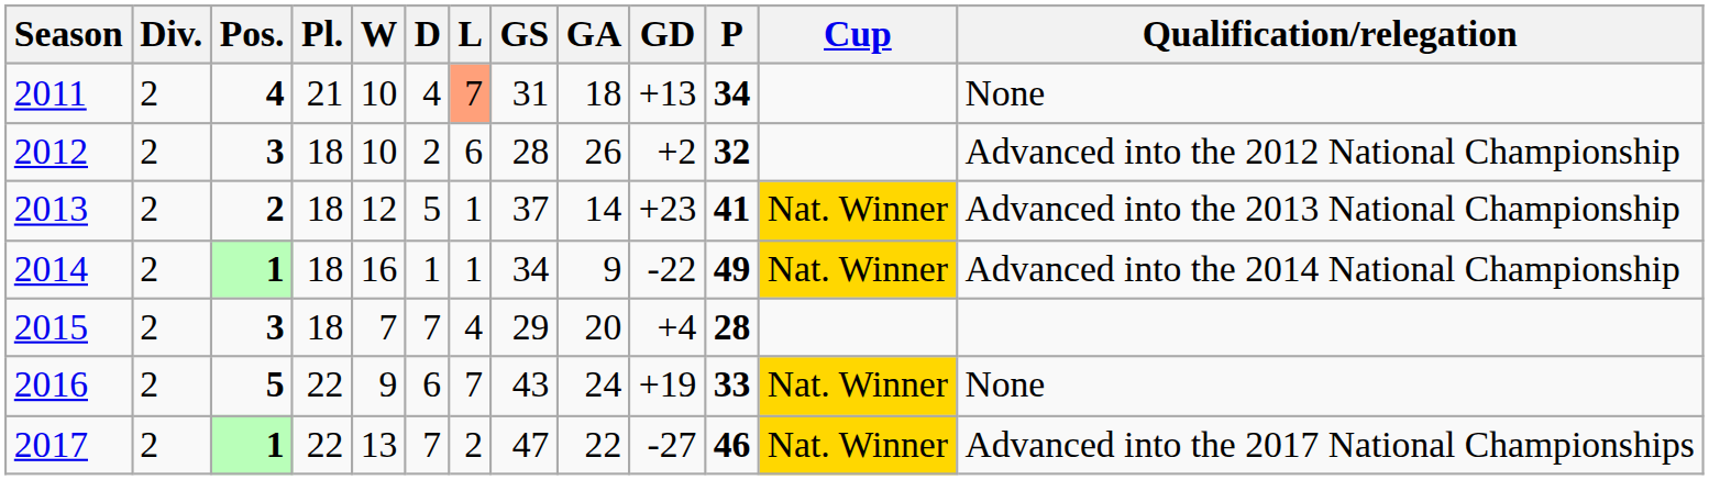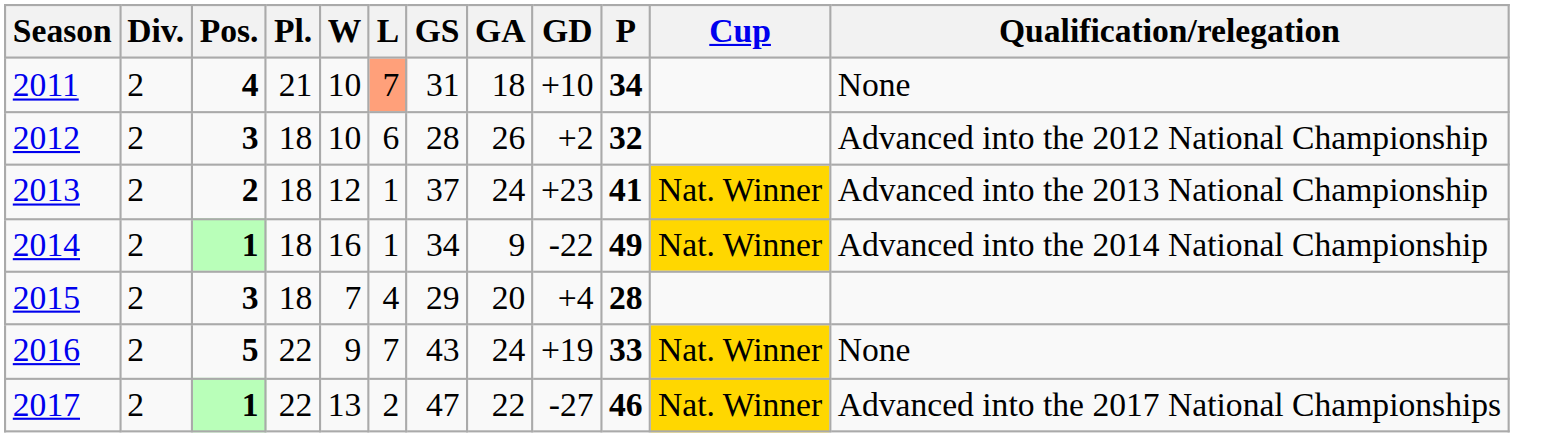 <table class="wikitable">
 <tr style="background:#efefef;">
 <th>Season</th>
 <th>Div.</th>
 <th>Pos.</th>
 <th>Pl.</th>
 <th>W</th>
-<th>D</th>
 <th>L</th>
 <th>GS</th>
 <th>GA</th>
 <th>GD</th>
 <th>P</th>
 <th><a href='#'>Cup</a></th>
 <th>Qualification/relegation</th>
 </tr>
 <tr>
 <td><a href='#'>2011</a></td>
 <td>2</td>
 <td align=right><strong>4</strong></td>
 <td align=right>21</td>
 <td align=right>10</td>
-<td align=right>4</td>
 <td align=right style="background: lightsalmon;">7</td>
 <td align=right>31</td>
 <td align=right>18</td>
-<td align=right>+13</td>
+<td align=right>+10</td>
 <td align=right><strong>34</strong></td>
 <td></td>
 <td>None</td>
 </tr>
 <tr>
 <td><a href='#'>2012</a></td>
 <td>2</td>
 <td align=right><strong>3</strong></td>
 <td align=right>18</td>
 <td align=right>10</td>
-<td align=right>2</td>
 <td align=right>6</td>
 <td align=right>28</td>
 <td align=right>26</td>
 <td align=right>+2</td>
 <td align=right><strong>32</strong></td>
 <td></td>
 <td>Advanced into the 2012 National Championship</td>
 </tr>
 <tr>
 <td><a href='#'>2013</a></td>
 <td>2</td>
 <td align=right><strong>2</strong></td>
 <td align=right>18</td>
 <td align=right>12</td>
-<td align=right>5</td>
 <td align=right>1</td>
 <td align=right>37</td>
-<td align=right>14</td>
+<td align=right>24</td>
 <td align=right>+23</td>
 <td align=right><strong>41</strong></td>
 <td bgcolor=gold>Nat. Winner</td>
 <td>Advanced into the 2013 National Championship</td>
 </tr>
 <tr>
 <td><a href='#'>2014</a></td>
 <td>2</td>
 <td align=right bgcolor=#B9FFB9><strong>1</strong></td>
 <td align=right>18</td>
 <td align=right>16</td>
-<td align=right>1</td>
 <td align=right>1</td>
 <td align=right>34</td>
 <td align=right>9</td>
 <td align=right>-22</td>
 <td align=right><strong>49</strong></td>
 <td bgcolor=gold>Nat. Winner</td>
 <td>Advanced into the 2014 National Championship</td>
 </tr>
 <tr>
 <td><a href='#'>2015</a></td>
 <td>2</td>
 <td align=right><strong>3</strong></td>
 <td align=right>18</td>
-<td align=right>7</td>
 <td align=right>7</td>
 <td align=right>4</td>
 <td align=right>29</td>
 <td align=right>20</td>
 <td align=right>+4</td>
 <td align=right><strong>28</strong></td>
 <td></td>
 <td></td>
 </tr>
 <tr>
 <td><a href='#'>2016</a></td>
 <td>2</td>
 <td align=right><strong>5</strong></td>
 <td align=right>22</td>
 <td align=right>9</td>
-<td align=right>6</td>
 <td align=right>7</td>
 <td align=right>43</td>
 <td align=right>24</td>
 <td align=right>+19</td>
 <td align=right><strong>33</strong></td>
 <td bgcolor=gold>Nat. Winner</td>
 <td>None</td>
 </tr>
 <tr>
 <td><a href='#'>2017</a></td>
 <td>2</td>
 <td align=right bgcolor=B9FFB9><strong>1</strong></td>
 <td align=right>22</td>
 <td align=right>13</td>
-<td align=right>7</td>
 <td align=right>2</td>
 <td align=right>47</td>
 <td align=right>22</td>
 <td align=right>-27</td>
 <td align=right><strong>46</strong></td>
 <td bgcolor=gold>Nat. Winner</td>
 <td>Advanced into the 2017 National Championships</td>
 </tr>
 </table>
